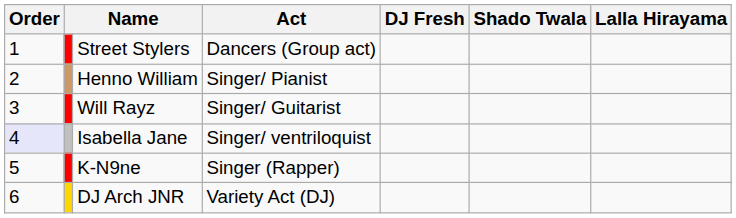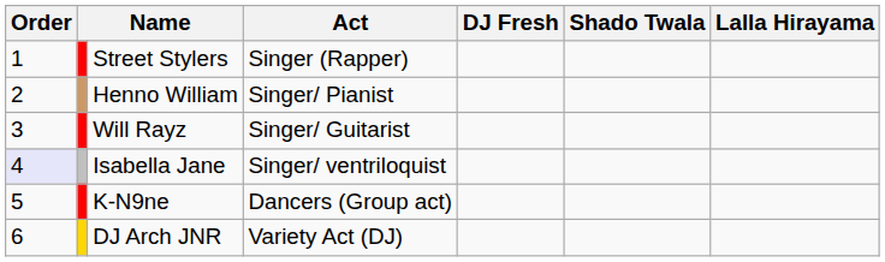 <table class="wikitable sortable">
 <tr>
 <th>Order</th>
 <th colspan=2>Name</th>
 <th>Act</th>
 <th>DJ Fresh</th>
 <th>Shado Twala</th>
 <th>Lalla Hirayama</th>
 </tr>
 <tr>
 <td>1</td>
 <td style="background:red"></td>
 <td>Street Stylers</td>
-<td>Dancers (Group act)</td>
+<td>Singer (Rapper)</td>
 <td></td>
 <td></td>
 <td></td>
 </tr>
 <tr>
 <td>2</td>
 <td style="background:#c96"></td>
 <td>Henno William </td>
 <td>Singer/ Pianist</td>
 <td></td>
 <td></td>
 <td></td>
 </tr>
 <tr>
 <td>3</td>
 <td style="background:red"></td>
 <td>Will Rayz</td>
 <td>Singer/ Guitarist</td>
 <td></td>
 <td></td>
 <td></td>
 </tr>
 <tr>
 <td style="background: lavender;">4</td>
 <td style="background:silver"></td>
 <td>Isabella Jane</td>
 <td>Singer/ ventriloquist</td>
 <td></td>
 <td></td>
 <td></td>
 </tr>
 <tr>
 <td>5</td>
 <td style="background:red"></td>
 <td>K-N9ne</td>
-<td>Singer (Rapper)</td>
+<td>Dancers (Group act)</td>
 <td></td>
 <td></td>
 <td></td>
 </tr>
 <tr>
 <td>6</td>
 <td style="background:gold"></td>
 <td>DJ Arch JNR </td>
 <td>Variety Act (DJ)</td>
 <td></td>
 <td></td>
 <td></td>
 </tr>
 </table>
